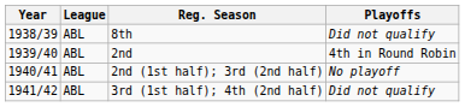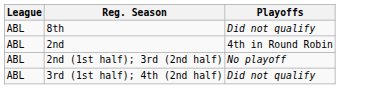 <table class="wikitable">
 <tr>
-<th>Year</th>
 <th>League</th>
 <th>Reg. Season</th>
 <th>Playoffs</th>
 </tr>
 <tr>
-<td>1938/39</td>
 <td>ABL</td>
 <td>8th</td>
 <td><em>Did not qualify</em></td>
 </tr>
 <tr>
-<td>1939/40</td>
 <td>ABL</td>
 <td>2nd</td>
 <td>4th in Round Robin</td>
 </tr>
 <tr>
-<td>1940/41</td>
 <td>ABL</td>
 <td>2nd (1st half); 3rd (2nd half)</td>
 <td><em>No playoff</em></td>
 </tr>
 <tr>
-<td>1941/42</td>
 <td>ABL</td>
 <td>3rd (1st half); 4th (2nd half)</td>
 <td><em>Did not qualify</em></td>
 </tr>
 </table>
